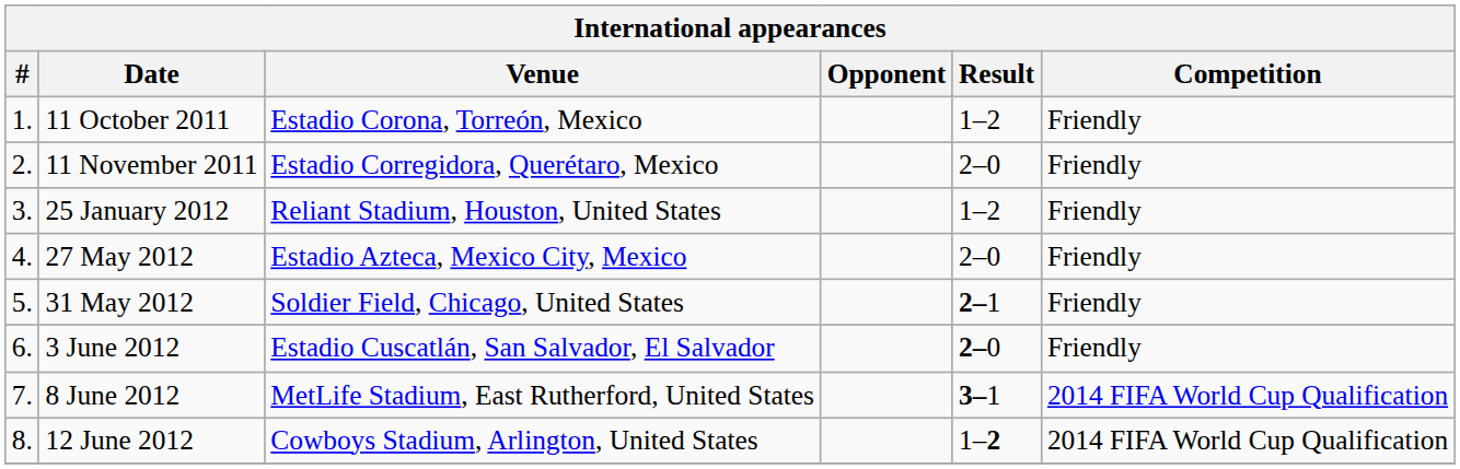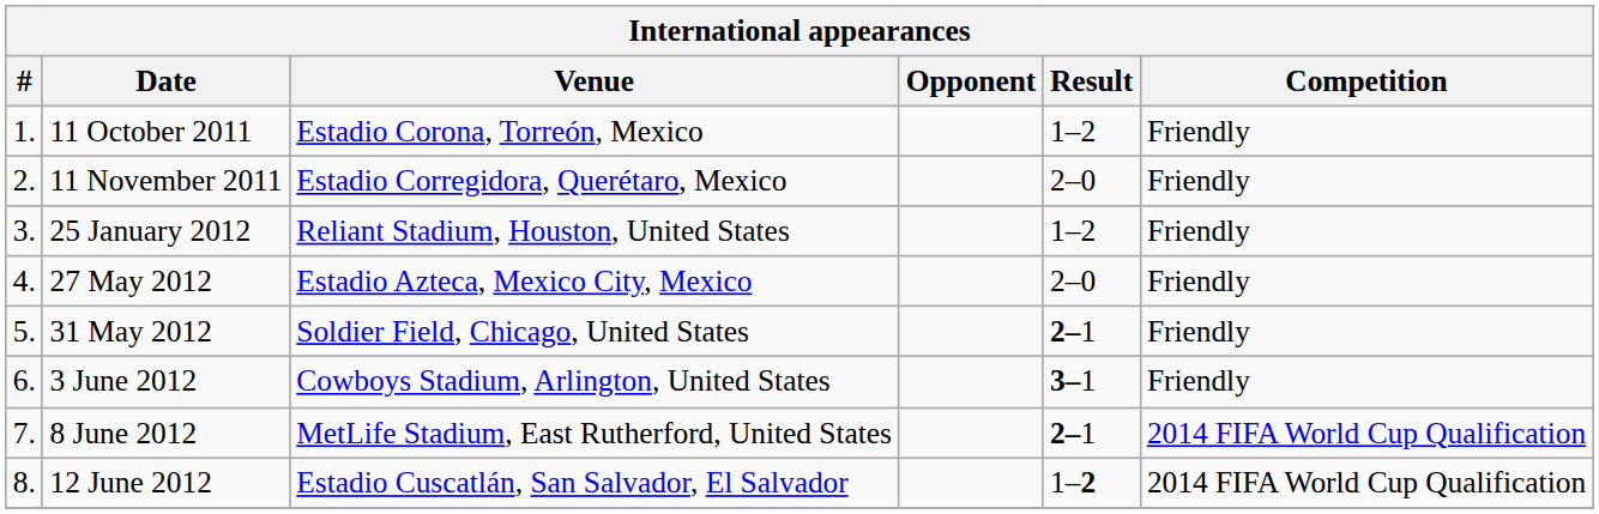 <table class="wikitable collapsible collapsed" style="font-size:95%">
 <tr>
 <th colspan="7"><strong>International appearances</strong></th>
 </tr>
 <tr>
 <th>#</th>
 <th>Date</th>
 <th>Venue</th>
 <th>Opponent</th>
 <th>Result</th>
 <th>Competition</th>
 </tr>
 <tr>
 <td>1.</td>
 <td>11 October 2011</td>
 <td><a href='#'>Estadio Corona</a>, <a href='#'>Torreón</a>, Mexico</td>
 <td></td>
 <td>1–2</td>
 <td>Friendly</td>
 </tr>
 <tr>
 <td>2.</td>
 <td>11 November 2011</td>
 <td><a href='#'>Estadio Corregidora</a>, <a href='#'>Querétaro</a>, Mexico</td>
 <td></td>
 <td>2–0</td>
 <td>Friendly</td>
 </tr>
 <tr>
 <td>3.</td>
 <td>25 January 2012</td>
 <td><a href='#'>Reliant Stadium</a>, <a href='#'>Houston</a>, United States</td>
 <td></td>
 <td>1–2</td>
 <td>Friendly</td>
 </tr>
 <tr>
 <td>4.</td>
 <td>27 May 2012</td>
 <td><a href='#'>Estadio Azteca</a>, <a href='#'>Mexico City</a>, <a href='#'>Mexico</a></td>
 <td></td>
 <td>2–0</td>
 <td>Friendly</td>
 </tr>
 <tr>
 <td>5.</td>
 <td>31 May 2012</td>
 <td><a href='#'>Soldier Field</a>, <a href='#'>Chicago</a>, United States</td>
 <td></td>
 <td><strong>2–</strong>1</td>
 <td>Friendly</td>
 </tr>
 <tr>
 <td>6.</td>
 <td>3 June 2012</td>
-<td><a href='#'>Estadio Cuscatlán</a>, <a href='#'>San Salvador</a>, <a href='#'>El Salvador</a></td>
+<td><a href='#'>Cowboys Stadium</a>, <a href='#'>Arlington</a>, United States</td>
 <td></td>
-<td><strong>2–</strong>0</td>
+<td><strong>3–</strong>1</td>
 <td>Friendly</td>
 </tr>
 <tr>
 <td>7.</td>
 <td>8 June 2012</td>
 <td><a href='#'>MetLife Stadium</a>, East Rutherford, United States</td>
 <td></td>
-<td><strong>3–</strong>1</td>
+<td><strong>2–</strong>1</td>
 <td><a href='#'>2014 FIFA World Cup Qualification</a></td>
 </tr>
 <tr>
 <td>8.</td>
 <td>12 June 2012</td>
-<td><a href='#'>Cowboys Stadium</a>, <a href='#'>Arlington</a>, United States</td>
+<td><a href='#'>Estadio Cuscatlán</a>, <a href='#'>San Salvador</a>, <a href='#'>El Salvador</a></td>
 <td></td>
 <td>1–<strong>2</strong></td>
 <td>2014 FIFA World Cup Qualification</td>
 </tr>
 <tr>
 </tr>
 </table>
